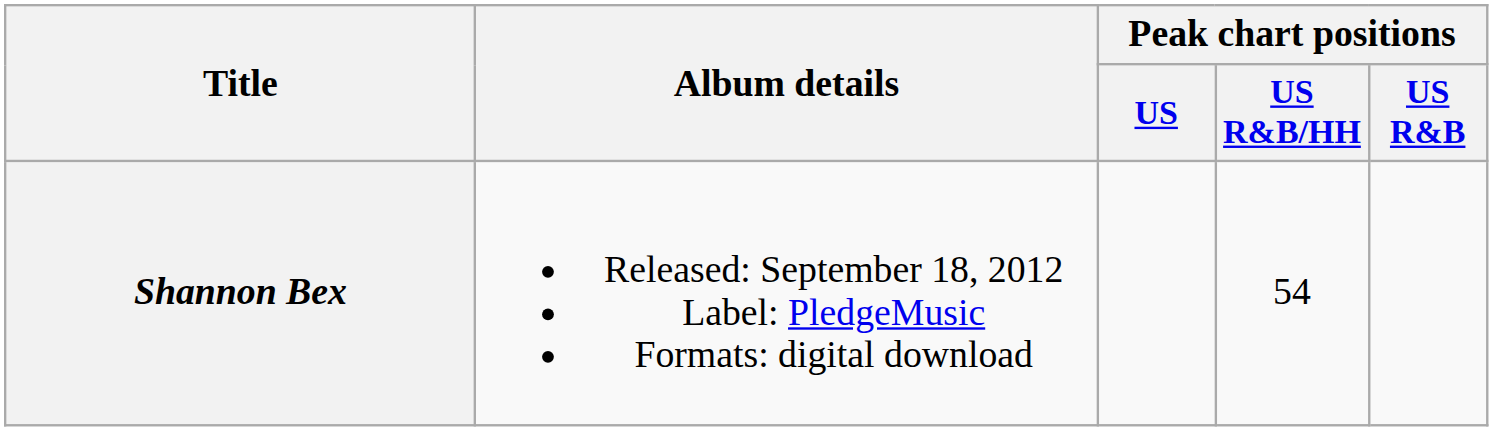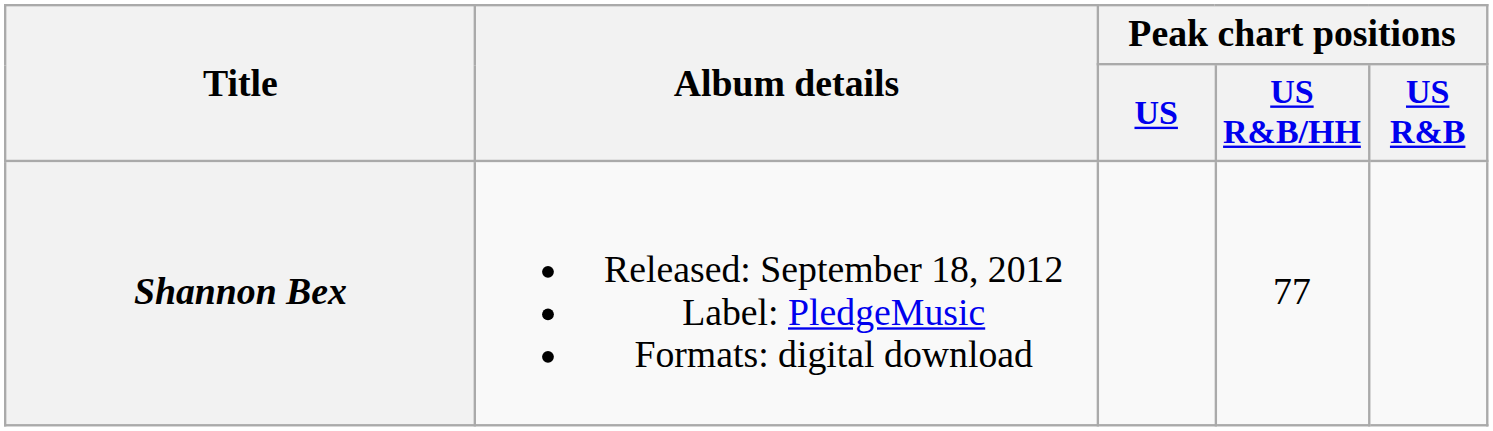 <table class="wikitable plainrowheaders" style="text-align:center;" border="1">
 <tr>
 <th scope="col" rowspan="2" style="width:12em;">Title</th>
 <th scope="col" rowspan="2" style="width:16em;">Album details</th>
 <th scope="col" colspan="6">Peak chart positions</th>
 </tr>
 <tr>
 <th scope="col" style="width:3em;font-size:90%;"><a href='#'>US</a></th>
 <th scope="col" style="width:3em;font-size:90%;"><a href='#'>US R&B/HH</a></th>
 <th scope="col" style="width:3em;font-size:90%;"><a href='#'>US R&B</a><br></th>
 </tr>
 <tr>
 <th scope="row"><em>Shannon Bex</em></th>
 <td><br><ul><li>Released: September 18, 2012</li><li>Label: <a href='#'>PledgeMusic</a></li><li>Formats: digital download</li></ul></td>
 <td></td>
-<td>54</td>
+<td>77</td>
 <td></td>
 </tr>
 </table>
